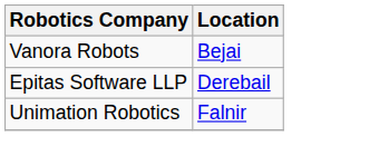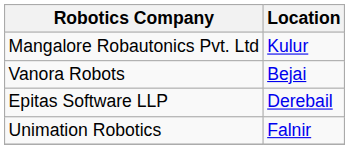 <table class="wikitable">
 <tr>
 <th>Robotics Company</th>
 <th>Location</th>
+</tr>
+<tr>
+<td>Mangalore Robautonics Pvt. Ltd</td>
+<td><a href='#'>Kulur</a></td>
 </tr>
 <tr>
 <td>Vanora Robots</td>
 <td><a href='#'>Bejai</a></td>
 </tr>
 <tr>
 <td>Epitas Software LLP</td>
 <td><a href='#'>Derebail</a></td>
 </tr>
 <tr>
 <td>Unimation Robotics</td>
 <td><a href='#'>Falnir</a></td>
 </tr>
 <tr>
 </tr>
 </table>
